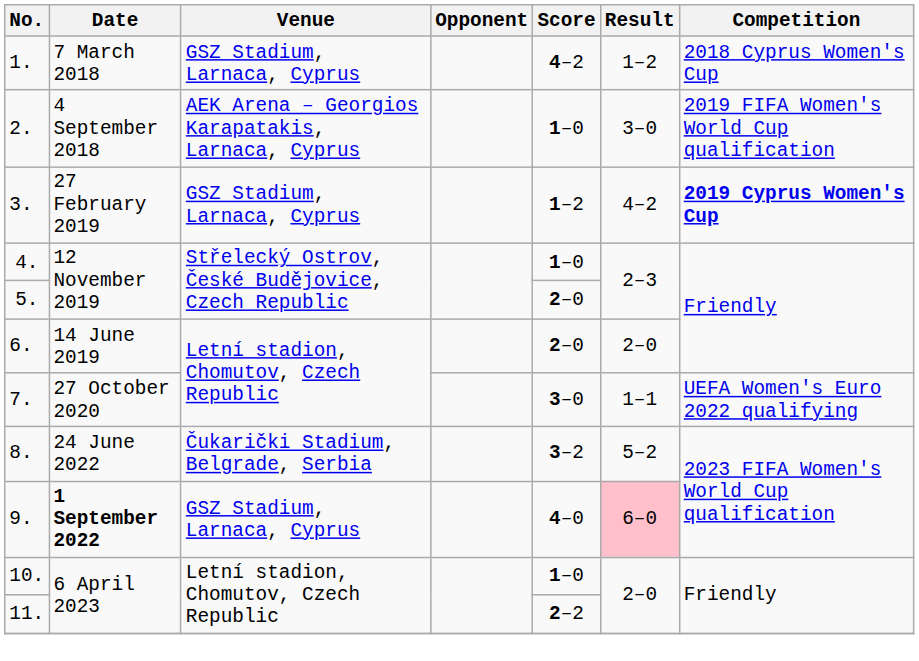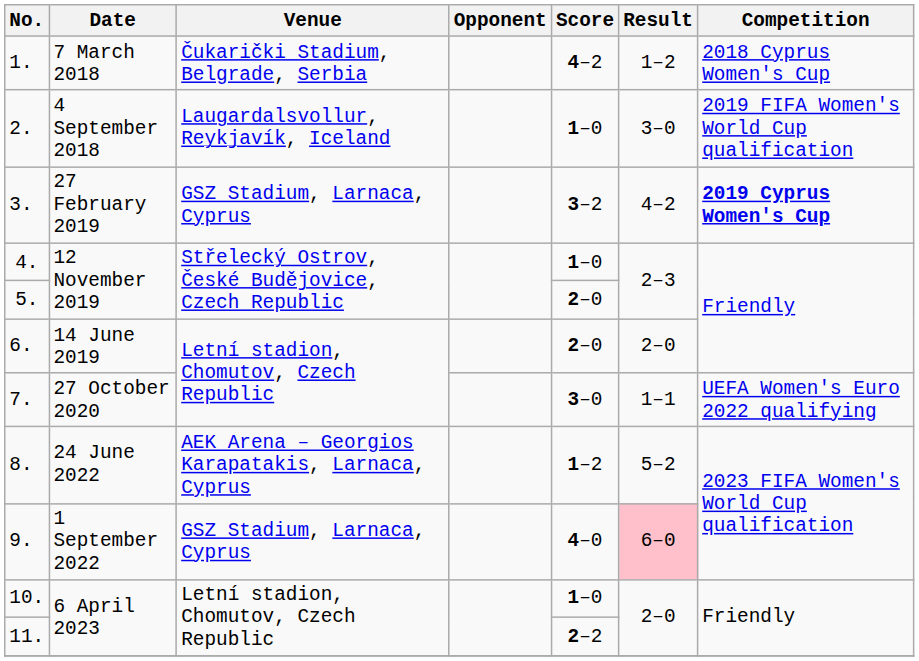 <table class="wikitable">
 <tr>
 <th>No.</th>
 <th>Date</th>
 <th>Venue</th>
 <th>Opponent</th>
 <th>Score</th>
 <th>Result</th>
 <th>Competition</th>
 </tr>
 <tr>
 <td>1.</td>
 <td>7 March 2018</td>
-<td><a href='#'>GSZ Stadium</a>, <a href='#'>Larnaca</a>, <a href='#'>Cyprus</a></td>
+<td><a href='#'>Čukarički Stadium</a>, <a href='#'>Belgrade</a>, <a href='#'>Serbia</a></td>
 <td></td>
 <td align=center><strong>4</strong>–2</td>
 <td align=center>1–2</td>
 <td><a href='#'>2018 Cyprus Women's Cup</a></td>
 </tr>
 <tr>
 <td>2.</td>
 <td>4 September 2018</td>
-<td><a href='#'>AEK Arena – Georgios Karapatakis</a>, <a href='#'>Larnaca</a>, <a href='#'>Cyprus</a></td>
+<td><a href='#'>Laugardalsvollur</a>, <a href='#'>Reykjavík</a>, <a href='#'>Iceland</a></td>
 <td></td>
 <td align=center><strong>1</strong>–0</td>
 <td align=center>3–0</td>
 <td><a href='#'>2019 FIFA Women's World Cup qualification</a></td>
 </tr>
 <tr>
 <td>3.</td>
 <td>27 February 2019</td>
 <td><a href='#'>GSZ Stadium</a>, <a href='#'>Larnaca</a>, <a href='#'>Cyprus</a></td>
 <td></td>
-<td align=center><strong>1</strong>–2</td>
+<td align=center><strong>3</strong>–2</td>
 <td align=center>4–2</td>
 <td><strong><a href='#'>2019 Cyprus Women's Cup</a></strong></td>
 </tr>
 <tr>
 <td align="center">4.</td>
 <td rowspan="2">12 November 2019</td>
 <td rowspan="2"><a href='#'>Střelecký Ostrov</a>, <a href='#'>České Budějovice</a>, <a href='#'>Czech Republic</a></td>
 <td rowspan="2"></td>
 <td align="center"><strong>1</strong>–0</td>
 <td rowspan="2" align="center">2–3</td>
 <td rowspan="3"><a href='#'>Friendly</a></td>
 </tr>
 <tr>
 <td align="center">5.</td>
 <td align=center><strong>2</strong>–0</td>
 </tr>
 <tr>
 <td>6.</td>
 <td>14 June 2019</td>
 <td rowspan=2><a href='#'>Letní stadion</a>, <a href='#'>Chomutov</a>, <a href='#'>Czech Republic</a></td>
 <td></td>
 <td align=center><strong>2</strong>–0</td>
 <td align=center>2–0</td>
 </tr>
 <tr>
 <td>7.</td>
 <td>27 October 2020</td>
 <td></td>
 <td align=center><strong>3</strong>–0</td>
 <td align=center>1–1</td>
 <td><a href='#'>UEFA Women's Euro 2022 qualifying</a></td>
 </tr>
 <tr>
 <td>8.</td>
 <td>24 June 2022</td>
-<td><a href='#'>Čukarički Stadium</a>, <a href='#'>Belgrade</a>, <a href='#'>Serbia</a></td>
+<td><a href='#'>AEK Arena – Georgios Karapatakis</a>, <a href='#'>Larnaca</a>, <a href='#'>Cyprus</a></td>
 <td></td>
-<td align=center><strong>3</strong>–2</td>
+<td align=center><strong>1</strong>–2</td>
 <td align=center>5–2</td>
 <td rowspan=2><a href='#'>2023 FIFA Women's World Cup qualification</a></td>
 </tr>
 <tr>
 <td>9.</td>
-<td><strong>1 September 2022</strong></td>
+<td>1 September 2022</td>
 <td><a href='#'>GSZ Stadium</a>, <a href='#'>Larnaca</a>, <a href='#'>Cyprus</a></td>
 <td></td>
 <td align=center><strong>4</strong>–0</td>
 <td align=center style="background: pink;">6–0</td>
 </tr>
 <tr>
 <td>10.</td>
 <td rowspan=2>6 April 2023</td>
 <td rowspan=2>Letní stadion, Chomutov, Czech Republic</td>
 <td rowspan=2></td>
 <td align=center><strong>1</strong>–0</td>
 <td rowspan=2 align=center>2–0</td>
 <td rowspan=2>Friendly</td>
 </tr>
 <tr>
 <td>11.</td>
 <td align="center"><strong>2</strong>–2</td>
 </tr>
 <tr>
 </tr>
 </table>
